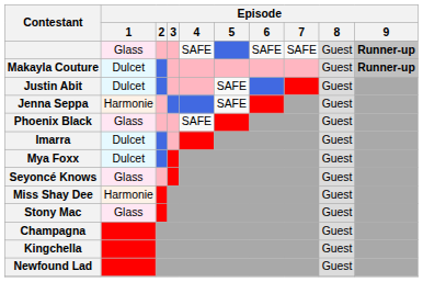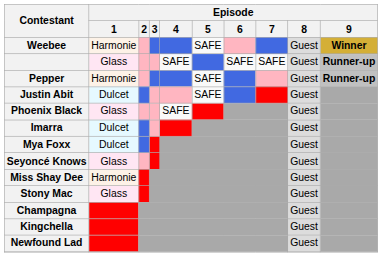 <table class="wikitable" style="text-align:center">
 <tr>
 <th scope="col" rowspan="2">Contestant</th>
 <th colspan="9" scope="col">Episode</th>
 </tr>
 <tr>
 <th scope="col">1</th>
 <th scope="col">2</th>
 <th scope="col">3</th>
 <th scope="col">4</th>
 <th scope="col">5</th>
 <th scope="col">6</th>
 <th scope="col">7</th>
 <th scope="col">8</th>
 <th scope="col">9</th>
 </tr>
 <tr>
+<th scope="row">Weebee</th>
+<td bgcolor="#fdf2e7">Harmonie</td>
+<td bgcolor="lightpink"></td>
+<td bgcolor="royalblue"></td>
+<td bgcolor="royalblue"></td>
+<td>SAFE</td>
+<td bgcolor="lightpink"></td>
+<td bgcolor="royalblue"></td>
+<td bgcolor="gainsboro">Guest</td>
+<td bgcolor="#D4AF37"><strong>Winner</strong></td>
+</tr>
+<tr>
 <th scope="row"></th>
 <td bgcolor="#ffe6f3">Glass</td>
 <td bgcolor="lightpink"></td>
 <td bgcolor="lightpink"></td>
 <td>SAFE</td>
 <td bgcolor="royalblue"></td>
 <td>SAFE</td>
 <td>SAFE</td>
 <td bgcolor="gainsboro">Guest</td>
 <td bgcolor="silver" nowrap><strong>Runner-up</strong></td>
 </tr>
 <tr>
-<th scope="row" nowrap>Makayla Couture</th>
-<td bgcolor="#e6f9ff">Dulcet</td>
+<th scope="row">Pepper</th>
+<td bgcolor="#fdf2e7">Harmonie</td>
+<td bgcolor="lightpink"></td>
 <td bgcolor="royalblue"></td>
-<td bgcolor="lightpink"></td>
-<td bgcolor="lightpink"></td>
-<td bgcolor="lightpink"></td>
-<td bgcolor="lightpink"></td>
+<td bgcolor="royalblue"></td>
+<td>SAFE</td>
+<td bgcolor="royalblue"></td>
 <td bgcolor="lightpink"></td>
 <td bgcolor="gainsboro">Guest</td>
 <td bgcolor="silver" nowrap><strong>Runner-up</strong></td>
 </tr>
 <tr>
 <th scope="row">Justin Abit</th>
 <td bgcolor="#e6f9ff">Dulcet</td>
 <td bgcolor="royalblue"></td>
 <td bgcolor="lightpink"></td>
 <td bgcolor="lightpink"></td>
 <td>SAFE</td>
 <td bgcolor="royalblue"></td>
 <td bgcolor="red"></td>
-<td bgcolor="gainsboro">Guest</td>
-<td bgcolor="darkgray"></td>
-</tr>
-<tr>
-<th scope="row">Jenna Seppa</th>
-<td bgcolor="#fdf2e7">Harmonie</td>
-<td bgcolor="lightpink"></td>
-<td bgcolor="royalblue"></td>
-<td bgcolor="royalblue"></td>
-<td>SAFE</td>
-<td bgcolor="red"></td>
-<td bgcolor="darkgray"></td>
 <td bgcolor="gainsboro">Guest</td>
 <td bgcolor="darkgray"></td>
 </tr>
 <tr>
 <th scope="row">Phoenix Black</th>
 <td bgcolor="#ffe6f3">Glass</td>
 <td bgcolor="lightpink"></td>
 <td bgcolor="lightpink"></td>
 <td>SAFE</td>
 <td bgcolor="red"></td>
 <td bgcolor="darkgray" colspan="2"></td>
 <td bgcolor="gainsboro">Guest</td>
 <td bgcolor="darkgray"></td>
 </tr>
 <tr>
 <th scope="row">Imarra</th>
 <td bgcolor="#e6f9ff">Dulcet</td>
 <td bgcolor="royalblue"></td>
 <td bgcolor="lightpink"></td>
 <td bgcolor="red"></td>
 <td bgcolor="darkgray" colspan="3"></td>
 <td bgcolor="gainsboro">Guest</td>
 <td bgcolor="darkgray"></td>
 </tr>
 <tr>
 <th scope="row">Mya Foxx</th>
 <td bgcolor="#e6f9ff">Dulcet</td>
 <td bgcolor="royalblue"></td>
 <td bgcolor="red"></td>
 <td bgcolor="darkgray" colspan="4"></td>
 <td bgcolor="gainsboro">Guest</td>
 <td bgcolor="darkgray"></td>
 </tr>
 <tr>
 <th scope="row">Seyoncé Knows</th>
 <td bgcolor="#ffe6f3">Glass</td>
 <td bgcolor="lightpink"></td>
 <td bgcolor="red"></td>
 <td bgcolor="darkgray" colspan="4"></td>
 <td bgcolor="gainsboro">Guest</td>
 <td bgcolor="darkgray"></td>
 </tr>
 <tr>
 <th scope="row">Miss Shay Dee</th>
 <td bgcolor="#fdf2e7">Harmonie</td>
 <td bgcolor="red"></td>
 <td bgcolor="darkgray" colspan="5"></td>
 <td bgcolor="gainsboro">Guest</td>
 <td bgcolor="darkgray"></td>
 </tr>
 <tr>
 <th scope="row">Stony Mac</th>
 <td bgcolor="#ffe6f3">Glass</td>
 <td bgcolor="red"></td>
 <td bgcolor="darkgray" colspan="5"></td>
 <td bgcolor="gainsboro">Guest</td>
 <td bgcolor="darkgray"></td>
 </tr>
 <tr>
 <th scope="row">Champagna</th>
 <td bgcolor="red"></td>
 <td bgcolor="darkgray" colspan="6"></td>
 <td bgcolor="gainsboro">Guest</td>
 <td bgcolor="darkgray"></td>
 </tr>
 <tr>
 <th scope="row">Kingchella</th>
 <td bgcolor="red"></td>
 <td bgcolor="darkgray" colspan="6"></td>
 <td bgcolor="gainsboro">Guest</td>
 <td bgcolor="darkgray"></td>
 </tr>
 <tr>
 <th scope="row">Newfound Lad</th>
 <td bgcolor="red"></td>
 <td bgcolor="darkgray" colspan="6"></td>
 <td bgcolor="gainsboro">Guest</td>
 <td bgcolor="darkgray"></td>
 </tr>
 <tr>
 </tr>
 </table>
